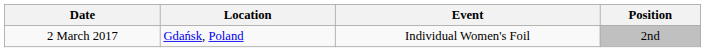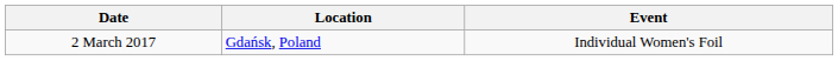 <table class="wikitable" width="50%" style="font-size:90%; text-align:center;">
 <tr>
 <th>Date</th>
 <th>Location</th>
 <th>Event</th>
-<th>Position</th>
 </tr>
 <tr>
 <td>2 March 2017</td>
 <td rowspan="1" align="left"> <a href='#'>Gdańsk</a>, <a href='#'>Poland</a></td>
 <td>Individual Women's Foil</td>
-<td bgcolor="silver">2nd</td>
 </tr>
 </table>
